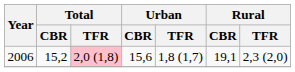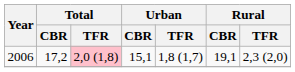 <table class="wikitable">
 <tr>
 <th rowspan=2>Year</th>
 <th colspan=2>Total</th>
 <th colspan=2>Urban</th>
 <th colspan=2>Rural</th>
 </tr>
 <tr>
 <th>CBR</th>
 <th>TFR</th>
 <th>CBR</th>
 <th>TFR</th>
 <th>CBR</th>
 <th>TFR</th>
 </tr>
 <tr>
 <td>2006</td>
-<td style="text-align:right;">15,2</td>
+<td style="text-align:right;">17,2</td>
 <td style="background: pink; text-align:right;">2,0 (1,8)</td>
-<td style="text-align:right;">15,6</td>
+<td style="text-align:right;">15,1</td>
 <td style="text-align:right;">1,8 (1,7)</td>
 <td style="text-align:right;">19,1</td>
 <td style="text-align:right;">2,3 (2,0)</td>
 </tr>
 <tr>
 </tr>
 </table>
